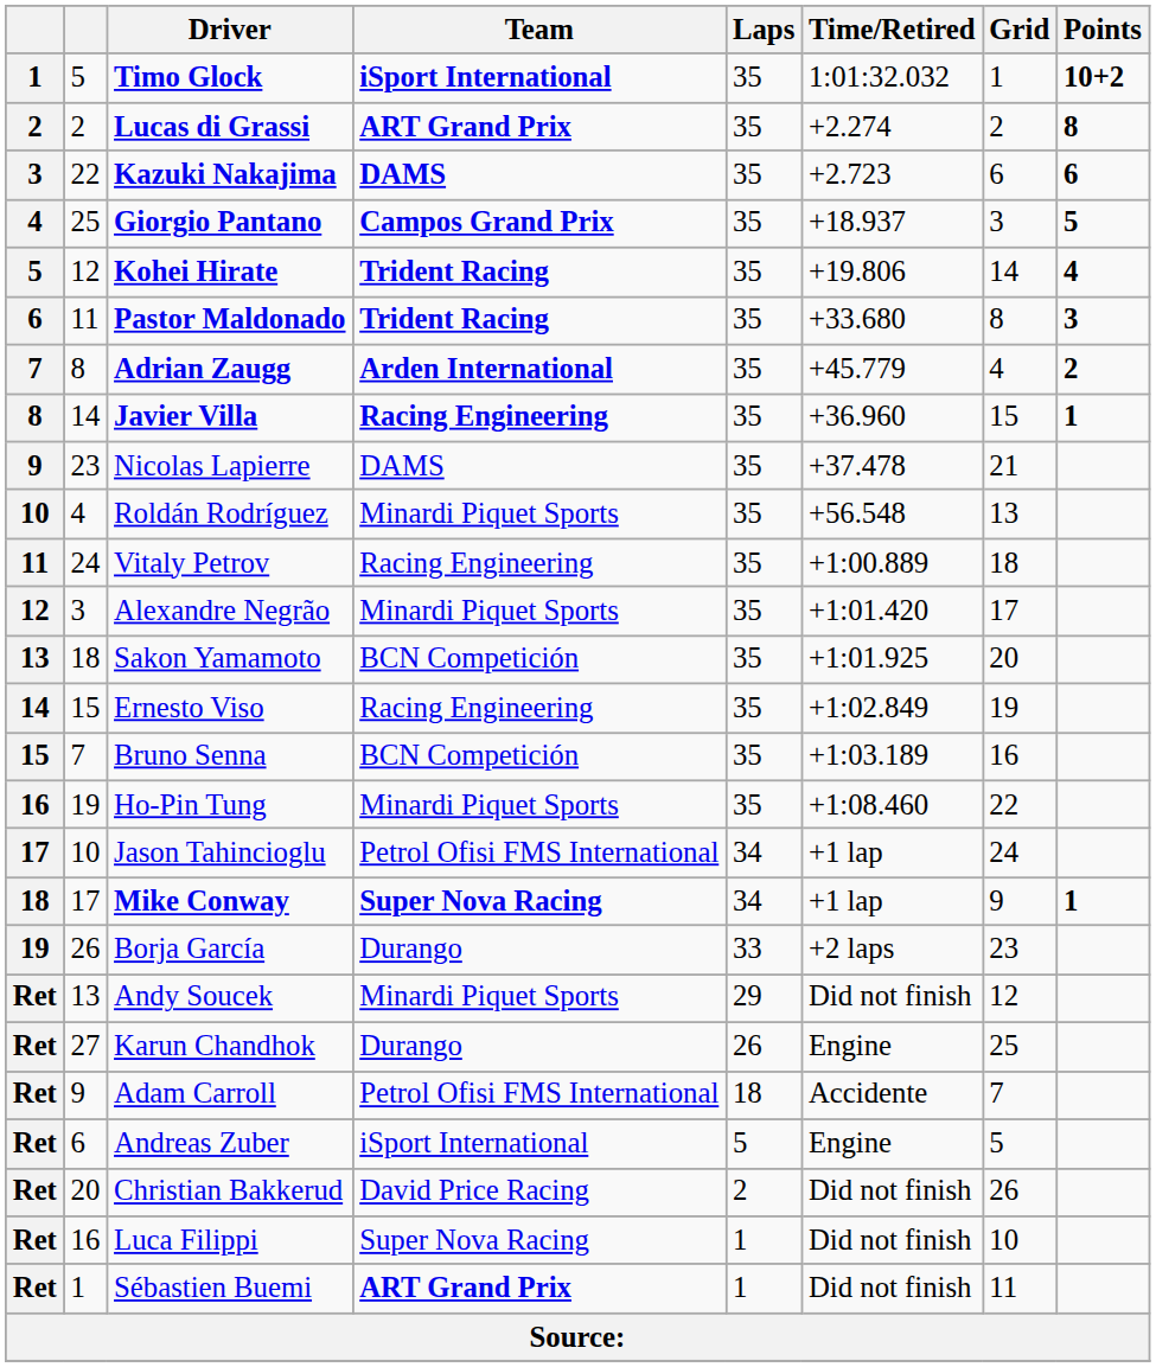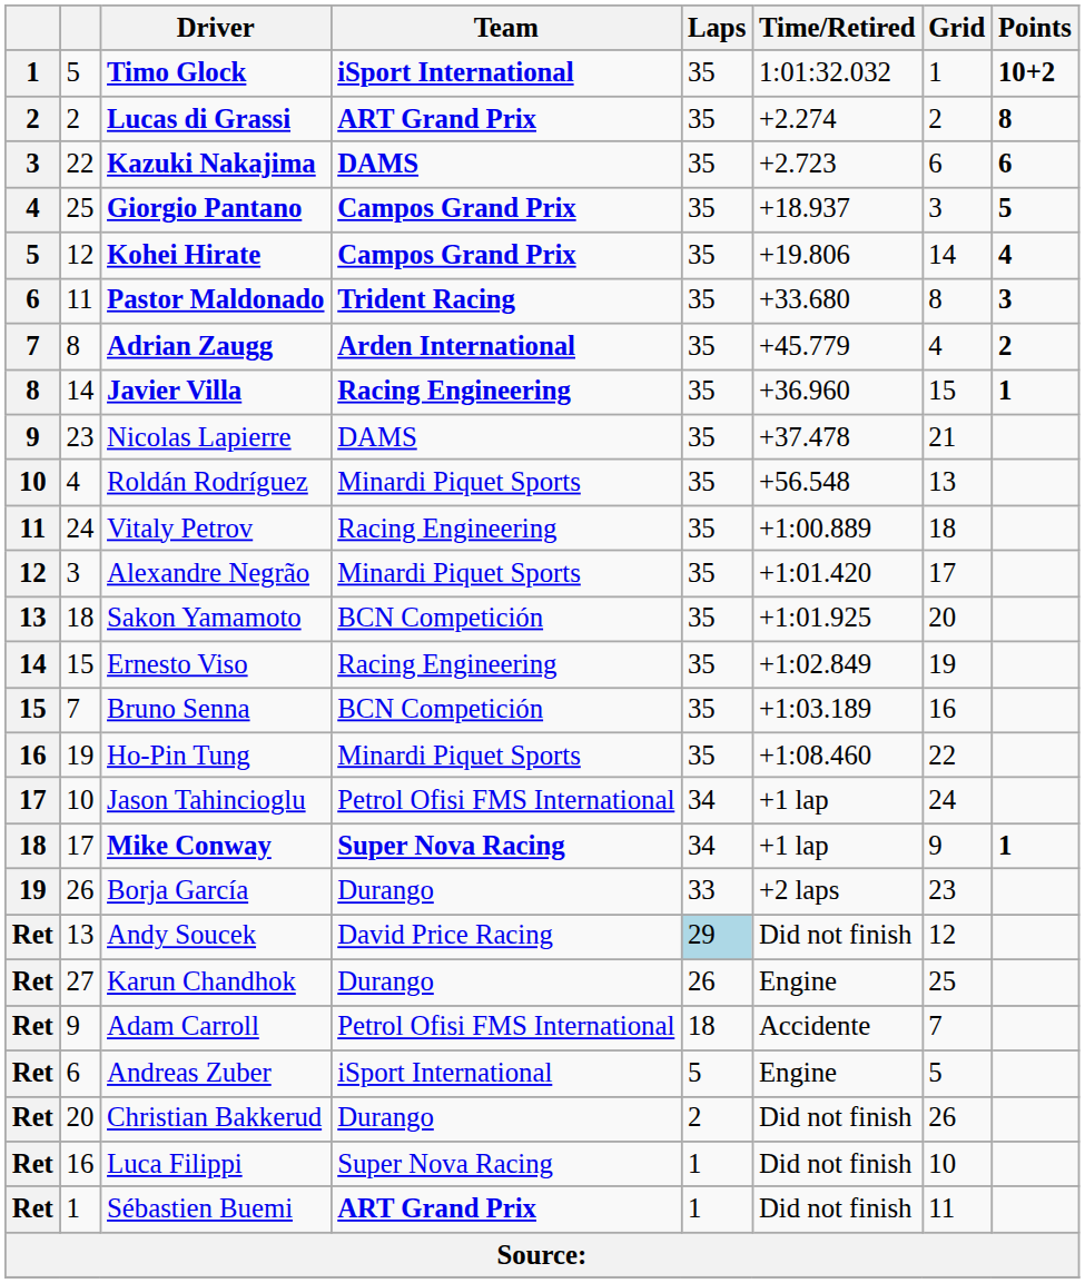 <table class="wikitable" style="font-size:85%">
 <tr>
 <th></th>
 <th></th>
 <th>Driver</th>
 <th>Team</th>
 <th>Laps</th>
 <th>Time/Retired</th>
 <th>Grid</th>
 <th>Points</th>
 </tr>
 <tr>
 <th>1</th>
 <td>5</td>
 <td> <strong><a href='#'>Timo Glock</a></strong></td>
 <td><strong><a href='#'>iSport International</a></strong></td>
 <td>35</td>
 <td>1:01:32.032</td>
 <td>1</td>
 <td><strong>10+2</strong></td>
 </tr>
 <tr>
 <th>2</th>
 <td>2</td>
 <td> <strong><a href='#'>Lucas di Grassi</a></strong></td>
 <td><strong><a href='#'>ART Grand Prix</a></strong></td>
 <td>35</td>
 <td>+2.274</td>
 <td>2</td>
 <td><strong>8</strong></td>
 </tr>
 <tr>
 <th>3</th>
 <td>22</td>
 <td> <strong><a href='#'>Kazuki Nakajima</a></strong></td>
 <td><strong><a href='#'>DAMS</a></strong></td>
 <td>35</td>
 <td>+2.723</td>
 <td>6</td>
 <td><strong>6</strong></td>
 </tr>
 <tr>
 <th>4</th>
 <td>25</td>
 <td> <strong><a href='#'>Giorgio Pantano</a></strong></td>
 <td><strong><a href='#'>Campos Grand Prix</a></strong></td>
 <td>35</td>
 <td>+18.937</td>
 <td>3</td>
 <td><strong>5</strong></td>
 </tr>
 <tr>
 <th>5</th>
 <td>12</td>
 <td> <strong><a href='#'>Kohei Hirate</a></strong></td>
-<td><strong><a href='#'>Trident Racing</a></strong></td>
+<td><strong><a href='#'>Campos Grand Prix</a></strong></td>
 <td>35</td>
 <td>+19.806</td>
 <td>14</td>
 <td><strong>4</strong></td>
 </tr>
 <tr>
 <th>6</th>
 <td>11</td>
 <td> <strong><a href='#'>Pastor Maldonado</a></strong></td>
 <td><strong><a href='#'>Trident Racing</a></strong></td>
 <td>35</td>
 <td>+33.680</td>
 <td>8</td>
 <td><strong>3</strong></td>
 </tr>
 <tr>
 <th>7</th>
 <td>8</td>
 <td> <strong><a href='#'>Adrian Zaugg</a></strong></td>
 <td><strong><a href='#'>Arden International</a></strong></td>
 <td>35</td>
 <td>+45.779</td>
 <td>4</td>
 <td><strong>2</strong></td>
 </tr>
 <tr>
 <th>8</th>
 <td>14</td>
 <td> <strong><a href='#'>Javier Villa</a></strong></td>
 <td><strong><a href='#'>Racing Engineering</a></strong></td>
 <td>35</td>
 <td>+36.960</td>
 <td>15</td>
 <td><strong>1</strong></td>
 </tr>
 <tr>
 <th>9</th>
 <td>23</td>
 <td> <a href='#'>Nicolas Lapierre</a></td>
 <td><a href='#'>DAMS</a></td>
 <td>35</td>
 <td>+37.478</td>
 <td>21</td>
 <td></td>
 </tr>
 <tr>
 <th>10</th>
 <td>4</td>
 <td> <a href='#'>Roldán Rodríguez</a></td>
 <td><a href='#'>Minardi Piquet Sports</a></td>
 <td>35</td>
 <td>+56.548</td>
 <td>13</td>
 <td></td>
 </tr>
 <tr>
 <th>11</th>
 <td>24</td>
 <td> <a href='#'>Vitaly Petrov</a></td>
 <td><a href='#'>Racing Engineering</a></td>
 <td>35</td>
 <td>+1:00.889</td>
 <td>18</td>
 <td></td>
 </tr>
 <tr>
 <th>12</th>
 <td>3</td>
 <td> <a href='#'>Alexandre Negrão</a></td>
 <td><a href='#'>Minardi Piquet Sports</a></td>
 <td>35</td>
 <td>+1:01.420</td>
 <td>17</td>
 <td></td>
 </tr>
 <tr>
 <th>13</th>
 <td>18</td>
 <td> <a href='#'>Sakon Yamamoto</a></td>
 <td><a href='#'>BCN Competición</a></td>
 <td>35</td>
 <td>+1:01.925</td>
 <td>20</td>
 <td></td>
 </tr>
 <tr>
 <th>14</th>
 <td>15</td>
 <td> <a href='#'>Ernesto Viso</a></td>
 <td><a href='#'>Racing Engineering</a></td>
 <td>35</td>
 <td>+1:02.849</td>
 <td>19</td>
 <td></td>
 </tr>
 <tr>
 <th>15</th>
 <td>7</td>
 <td> <a href='#'>Bruno Senna</a></td>
 <td><a href='#'>BCN Competición</a></td>
 <td>35</td>
 <td>+1:03.189</td>
 <td>16</td>
 <td></td>
 </tr>
 <tr>
 <th>16</th>
 <td>19</td>
 <td> <a href='#'>Ho-Pin Tung</a></td>
 <td><a href='#'>Minardi Piquet Sports</a></td>
 <td>35</td>
 <td>+1:08.460</td>
 <td>22</td>
 <td></td>
 </tr>
 <tr>
 <th>17</th>
 <td>10</td>
 <td> <a href='#'>Jason Tahincioglu</a></td>
 <td><a href='#'>Petrol Ofisi FMS International</a></td>
 <td>34</td>
 <td>+1 lap</td>
 <td>24</td>
 <td></td>
 </tr>
 <tr>
 <th>18</th>
 <td>17</td>
 <td> <strong><a href='#'>Mike Conway</a></strong></td>
 <td><strong><a href='#'>Super Nova Racing</a></strong></td>
 <td>34</td>
 <td>+1 lap</td>
 <td>9</td>
 <td><strong>1</strong></td>
 </tr>
 <tr>
 <th>19</th>
 <td>26</td>
 <td> <a href='#'>Borja García</a></td>
 <td><a href='#'>Durango</a></td>
 <td>33</td>
 <td>+2 laps</td>
 <td>23</td>
 <td></td>
 </tr>
 <tr>
 <th>Ret</th>
 <td>13</td>
 <td> <a href='#'>Andy Soucek</a></td>
-<td><a href='#'>Minardi Piquet Sports</a></td>
-<td>29</td>
+<td><a href='#'>David Price Racing</a></td>
+<td style="background: lightblue;">29</td>
 <td>Did not finish</td>
 <td>12</td>
 <td></td>
 </tr>
 <tr>
 <th>Ret</th>
 <td>27</td>
 <td> <a href='#'>Karun Chandhok</a></td>
 <td><a href='#'>Durango</a></td>
 <td>26</td>
 <td>Engine</td>
 <td>25</td>
 <td></td>
 </tr>
 <tr>
 <th>Ret</th>
 <td>9</td>
 <td> <a href='#'>Adam Carroll</a></td>
 <td><a href='#'>Petrol Ofisi FMS International</a></td>
 <td>18</td>
 <td>Accidente</td>
 <td>7</td>
 <td></td>
 </tr>
 <tr>
 <th>Ret</th>
 <td>6</td>
 <td> <a href='#'>Andreas Zuber</a></td>
 <td><a href='#'>iSport International</a></td>
 <td>5</td>
 <td>Engine</td>
 <td>5</td>
 <td></td>
 </tr>
 <tr>
 <th>Ret</th>
 <td>20</td>
 <td> <a href='#'>Christian Bakkerud</a></td>
-<td><a href='#'>David Price Racing</a></td>
+<td><a href='#'>Durango</a></td>
 <td>2</td>
 <td>Did not finish</td>
 <td>26</td>
 <td></td>
 </tr>
 <tr>
 <th>Ret</th>
 <td>16</td>
 <td> <a href='#'>Luca Filippi</a></td>
 <td><a href='#'>Super Nova Racing</a></td>
 <td>1</td>
 <td>Did not finish</td>
 <td>10</td>
 <td></td>
 </tr>
 <tr>
 <th>Ret</th>
 <td>1</td>
 <td> <a href='#'>Sébastien Buemi</a></td>
 <td><strong><a href='#'>ART Grand Prix</a></strong></td>
 <td>1</td>
 <td>Did not finish</td>
 <td>11</td>
 <td></td>
 </tr>
 <tr>
 <th colspan="8">Source:</th>
 </tr>
 <tr>
 </tr>
 </table>
